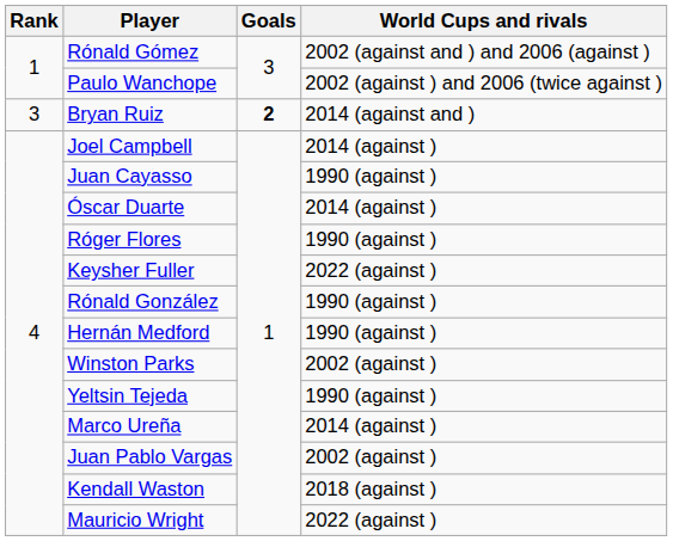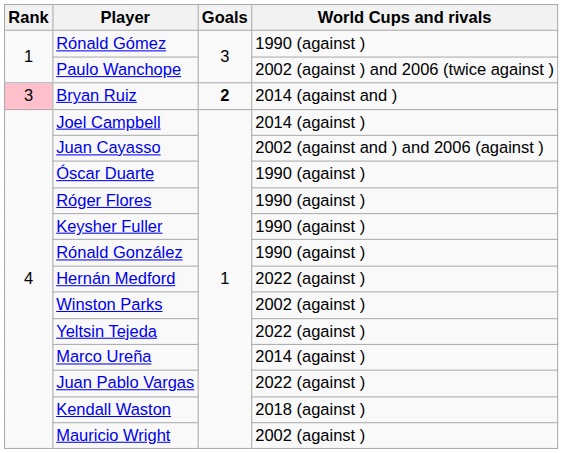 <table class="wikitable" style="text-align: left;">
 <tr>
 <th>Rank</th>
 <th>Player</th>
 <th>Goals</th>
 <th>World Cups and rivals</th>
 </tr>
 <tr>
 <td rowspan=2 align=center>1</td>
 <td><a href='#'>Rónald Gómez</a></td>
 <td align=center rowspan=2>3</td>
-<td>2002 (against  and ) and 2006 (against )</td>
+<td>1990 (against )</td>
 </tr>
 <tr>
 <td><a href='#'>Paulo Wanchope</a></td>
 <td>2002 (against ) and 2006 (twice against )</td>
 </tr>
 <tr>
-<td align=center>3</td>
+<td align=center style="background: pink;">3</td>
 <td><a href='#'>Bryan Ruiz</a></td>
 <td align=center><strong>2</strong></td>
 <td>2014 (against  and )</td>
 </tr>
 <tr>
 <td rowspan=13 align=center>4</td>
 <td><a href='#'>Joel Campbell</a></td>
 <td align=center rowspan=13>1</td>
 <td>2014 (against )</td>
 </tr>
 <tr>
 <td><a href='#'>Juan Cayasso</a></td>
-<td>1990 (against )</td>
+<td>2002 (against  and ) and 2006 (against )</td>
 </tr>
 <tr>
 <td><a href='#'>Óscar Duarte</a></td>
-<td>2014 (against )</td>
+<td>1990 (against )</td>
 </tr>
 <tr>
 <td><a href='#'>Róger Flores</a></td>
 <td>1990 (against )</td>
 </tr>
 <tr>
 <td><a href='#'>Keysher Fuller</a></td>
-<td>2022 (against )</td>
+<td>1990 (against )</td>
 </tr>
 <tr>
 <td><a href='#'>Rónald González</a></td>
 <td>1990 (against )</td>
 </tr>
 <tr>
 <td><a href='#'>Hernán Medford</a></td>
-<td>1990 (against )</td>
+<td>2022 (against )</td>
 </tr>
 <tr>
 <td><a href='#'>Winston Parks</a></td>
 <td>2002 (against )</td>
 </tr>
 <tr>
 <td><a href='#'>Yeltsin Tejeda</a></td>
-<td>1990 (against )</td>
+<td>2022 (against )</td>
 </tr>
 <tr>
 <td><a href='#'>Marco Ureña</a></td>
 <td>2014 (against )</td>
 </tr>
 <tr>
 <td><a href='#'>Juan Pablo Vargas</a></td>
-<td>2002 (against )</td>
+<td>2022 (against )</td>
 </tr>
 <tr>
 <td><a href='#'>Kendall Waston</a></td>
 <td>2018 (against )</td>
 </tr>
 <tr>
 <td><a href='#'>Mauricio Wright</a></td>
-<td>2022 (against )</td>
+<td>2002 (against )</td>
 </tr>
 </table>
